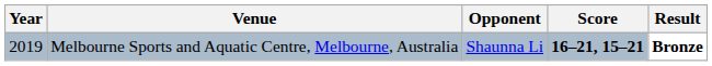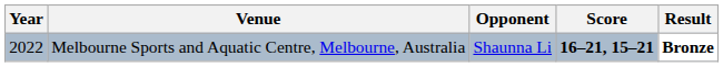 <table class="sortable wikitable" style="font-size: 90%;">
 <tr>
 <th>Year</th>
 <th>Venue</th>
 <th>Opponent</th>
 <th>Score</th>
 <th>Result</th>
 </tr>
 <tr style="background:#AABBCC">
-<td align="center">2019</td>
+<td align="center">2022</td>
 <td align="left">Melbourne Sports and Aquatic Centre, <a href='#'>Melbourne</a>, Australia</td>
 <td align="left"> <a href='#'>Shaunna Li</a></td>
 <td align="left"><strong>16–21, 15–21</strong></td>
 <td style="text-align:left; background:white"> <strong>Bronze</strong></td>
 </tr>
 </table>
